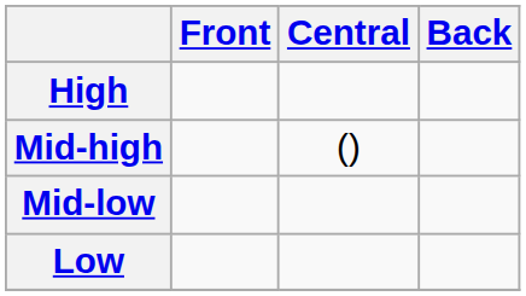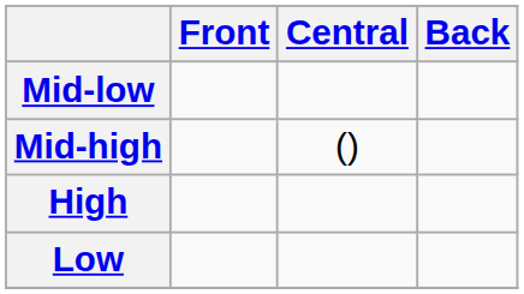 <table class="wikitable" style="text-align: center;">
 <tr>
 <th> </th>
 <th><a href='#'>Front</a></th>
 <th><a href='#'>Central</a></th>
 <th><a href='#'>Back</a></th>
 </tr>
 <tr>
-<th><a href='#'>High</a></th>
+<th><a href='#'>Mid-low</a></th>
 <td></td>
 <td> </td>
 <td></td>
 </tr>
 <tr>
 <th><a href='#'>Mid-high</a></th>
 <td> </td>
 <td>()</td>
 <td> </td>
 </tr>
 <tr>
-<th><a href='#'>Mid-low</a></th>
+<th><a href='#'>High</a></th>
 <td></td>
 <td> </td>
 <td></td>
 </tr>
 <tr>
 <th><a href='#'>Low</a></th>
 <td> </td>
 <td></td>
 <td> </td>
 </tr>
 <tr>
 </tr>
 </table>
